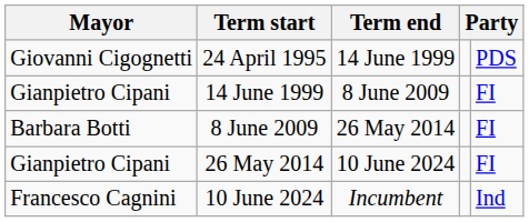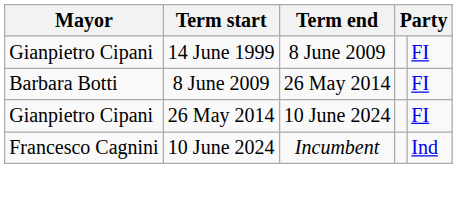 <table class="wikitable">
 <tr>
 <th>Mayor</th>
 <th>Term start</th>
 <th>Term end</th>
 <th colspan=2>Party</th>
-</tr>
-<tr>
-<td>Giovanni Cigognetti</td>
-<td align=center>24 April 1995</td>
-<td align=center>14 June 1999</td>
-<td bgcolor=></td>
-<td><a href='#'>PDS</a></td>
 </tr>
 <tr>
 <td>Gianpietro Cipani</td>
 <td align=center>14 June 1999</td>
 <td align=center>8 June 2009</td>
 <td bgcolor=></td>
 <td><a href='#'>FI</a></td>
 </tr>
 <tr>
 <td>Barbara Botti</td>
 <td align=center>8 June 2009</td>
 <td align=center>26 May 2014</td>
 <td bgcolor=></td>
 <td><a href='#'>FI</a></td>
 </tr>
 <tr>
 <td>Gianpietro Cipani</td>
 <td align=center>26 May 2014</td>
 <td align=center>10 June 2024</td>
 <td bgcolor=></td>
 <td><a href='#'>FI</a></td>
 </tr>
 <tr>
 <td>Francesco Cagnini</td>
 <td align=center>10 June 2024</td>
 <td align=center><em>Incumbent</em></td>
 <td bgcolor=></td>
 <td><a href='#'>Ind</a></td>
 </tr>
 </table>
